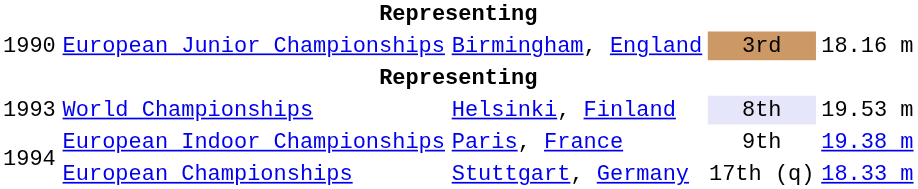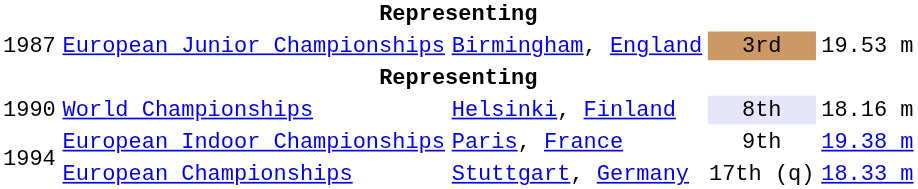 <table>
 <tr>
 <th colspan="6">Representing </th>
 </tr>
 <tr>
-<td>1990</td>
+<td>1987</td>
 <td><a href='#'>European Junior Championships</a></td>
 <td><a href='#'>Birmingham</a>, <a href='#'>England</a></td>
 <td bgcolor="cc9966" align="center">3rd</td>
-<td>18.16 m </td>
+<td>19.53 m</td>
 </tr>
 <tr>
 <th colspan="6">Representing </th>
 </tr>
 <tr>
-<td>1993</td>
+<td>1990</td>
 <td><a href='#'>World Championships</a></td>
 <td><a href='#'>Helsinki</a>, <a href='#'>Finland</a></td>
 <td align="center" style="background: lavender;">8th</td>
-<td>19.53 m</td>
+<td>18.16 m </td>
 </tr>
 <tr>
 <td rowspan=2>1994</td>
 <td><a href='#'>European Indoor Championships</a></td>
 <td><a href='#'>Paris</a>, <a href='#'>France</a></td>
 <td align="center">9th</td>
 <td><a href='#'>19.38 m</a></td>
 </tr>
 <tr>
 <td><a href='#'>European Championships</a></td>
 <td><a href='#'>Stuttgart</a>, <a href='#'>Germany</a></td>
 <td>17th (q)</td>
 <td><a href='#'>18.33 m</a></td>
 </tr>
 </table>
